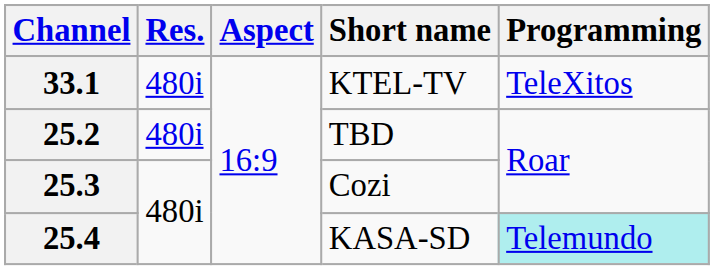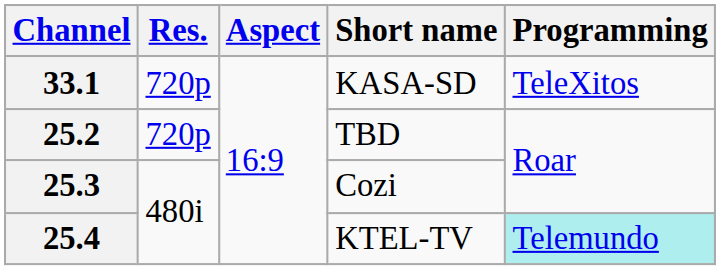 <table class="wikitable">
 <tr>
 <th scope = "col"><a href='#'>Channel</a></th>
 <th scope = "col"><a href='#'>Res.</a></th>
 <th scope = "col"><a href='#'>Aspect</a></th>
 <th scope = "col">Short name</th>
 <th scope = "col">Programming</th>
 </tr>
 <tr>
 <th scope = "row">33.1</th>
-<td><a href='#'>480i</a></td>
+<td><a href='#'>720p</a></td>
 <td rowspan=4><a href='#'>16:9</a></td>
-<td>KTEL-TV</td>
+<td>KASA-SD</td>
 <td><a href='#'>TeleXitos</a></td>
 </tr>
 <tr>
 <th scope = "row">25.2</th>
-<td><a href='#'>480i</a></td>
+<td><a href='#'>720p</a></td>
 <td>TBD</td>
 <td rowspan=2><a href='#'>Roar</a></td>
 </tr>
 <tr>
 <th scope = "row">25.3</th>
 <td rowspan=2>480i</td>
 <td>Cozi</td>
 </tr>
 <tr>
 <th scope = "row">25.4</th>
-<td>KASA-SD</td>
+<td>KTEL-TV</td>
 <td style="background: paleturquoise;"><a href='#'>Telemundo</a></td>
 </tr>
 </table>
